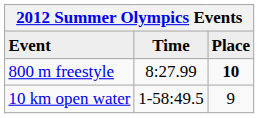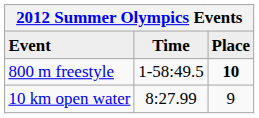 <table class="wikitable">
 <tr style="background:#eee;">
 <th colspan="4"><a href='#'>2012 Summer Olympics</a> Events</th>
 </tr>
 <tr style="background:#eee;">
 <td><strong>Event</strong></td>
 <td style="text-align:center;"><strong>Time</strong></td>
 <td style="text-align:center;"><strong>Place</strong></td>
 </tr>
 <tr>
 <td><a href='#'>800 m freestyle</a></td>
-<td style="text-align:center;">8:27.99</td>
+<td style="text-align:center;">1-58:49.5</td>
 <td style="text-align:center;"><strong>10</strong></td>
 </tr>
 <tr>
 <td><a href='#'>10 km open water</a></td>
-<td style="text-align:center;">1-58:49.5</td>
+<td style="text-align:center;">8:27.99</td>
 <td style="text-align:center;">9</td>
 </tr>
 </table>
